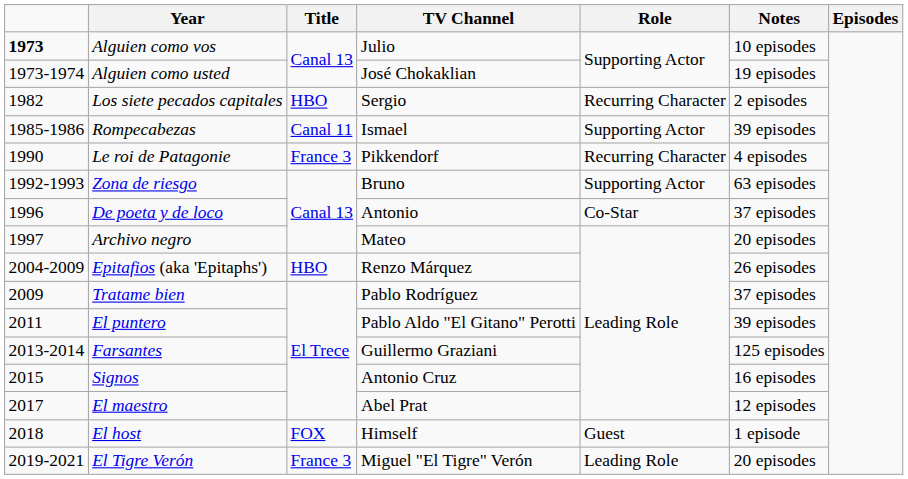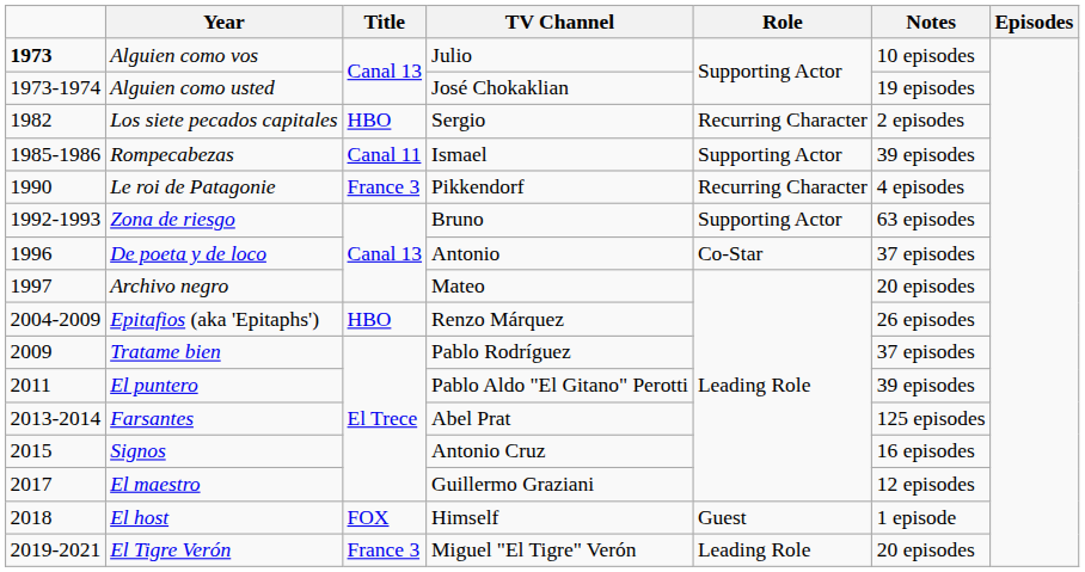 <table class="wikitable">
 <tr>
 <td></td>
 <th>Year</th>
 <th>Title</th>
 <th>TV Channel</th>
 <th>Role</th>
 <th>Notes</th>
 <th>Episodes</th>
 </tr>
 <tr>
 <td><strong>1973</strong></td>
 <td><em>Alguien como vos</em></td>
 <td rowspan=2><a href='#'>Canal 13</a></td>
 <td>Julio</td>
 <td rowspan=2>Supporting Actor</td>
 <td>10 episodes</td>
 </tr>
 <tr>
 <td>1973-1974</td>
 <td><em>Alguien como usted</em></td>
 <td>José Chokaklian</td>
 <td>19 episodes</td>
 </tr>
 <tr>
 <td>1982</td>
 <td><em>Los siete pecados capitales</em></td>
 <td><a href='#'>HBO</a></td>
 <td>Sergio</td>
 <td>Recurring Character</td>
 <td>2 episodes</td>
 </tr>
 <tr>
 <td>1985-1986</td>
 <td><em>Rompecabezas</em></td>
 <td><a href='#'>Canal 11</a></td>
 <td>Ismael</td>
 <td>Supporting Actor</td>
 <td>39 episodes</td>
 </tr>
 <tr>
 <td>1990</td>
 <td><em>Le roi de Patagonie</em></td>
 <td><a href='#'>France 3</a></td>
 <td>Pikkendorf</td>
 <td>Recurring Character</td>
 <td>4 episodes</td>
 </tr>
 <tr>
 <td>1992-1993</td>
 <td><em><a href='#'>Zona de riesgo</a></em></td>
 <td rowspan=3><a href='#'>Canal 13</a></td>
 <td>Bruno</td>
 <td>Supporting Actor</td>
 <td>63 episodes</td>
 </tr>
 <tr>
 <td>1996</td>
 <td><em><a href='#'>De poeta y de loco</a></em></td>
 <td>Antonio</td>
 <td>Co-Star</td>
 <td>37 episodes</td>
 </tr>
 <tr>
 <td>1997</td>
 <td><em>Archivo negro</em></td>
 <td>Mateo</td>
 <td rowspan=7>Leading Role</td>
 <td>20 episodes</td>
 </tr>
 <tr>
 <td>2004-2009</td>
 <td><em><a href='#'>Epitafios</a></em> (aka 'Epitaphs')</td>
 <td><a href='#'>HBO</a></td>
 <td>Renzo Márquez</td>
 <td>26 episodes</td>
 </tr>
 <tr>
 <td>2009</td>
 <td><em><a href='#'>Tratame bien</a></em></td>
 <td rowspan=5><a href='#'>El Trece</a></td>
 <td>Pablo Rodríguez</td>
 <td>37 episodes</td>
 </tr>
 <tr>
 <td>2011</td>
 <td><em><a href='#'>El puntero</a></em></td>
 <td>Pablo Aldo "El Gitano" Perotti</td>
 <td>39 episodes</td>
 </tr>
 <tr>
 <td>2013-2014</td>
 <td><em><a href='#'>Farsantes</a></em></td>
-<td>Guillermo Graziani</td>
+<td>Abel Prat</td>
 <td>125 episodes</td>
 </tr>
 <tr>
 <td>2015</td>
 <td><a href='#'><em>Signos</em></a></td>
 <td>Antonio Cruz</td>
 <td>16 episodes</td>
 </tr>
 <tr>
 <td>2017</td>
 <td><em><a href='#'>El maestro</a></em></td>
-<td>Abel Prat</td>
+<td>Guillermo Graziani</td>
 <td>12 episodes</td>
 </tr>
 <tr>
 <td>2018</td>
 <td><em><a href='#'>El host</a></em></td>
 <td><a href='#'>FOX</a></td>
 <td>Himself</td>
 <td>Guest</td>
 <td>1 episode</td>
 </tr>
 <tr>
 <td>2019-2021</td>
 <td><em><a href='#'>El Tigre Verón</a></em></td>
 <td><a href='#'>France 3</a></td>
 <td>Miguel "El Tigre" Verón</td>
 <td>Leading Role</td>
 <td>20 episodes</td>
 </tr>
 </table>
